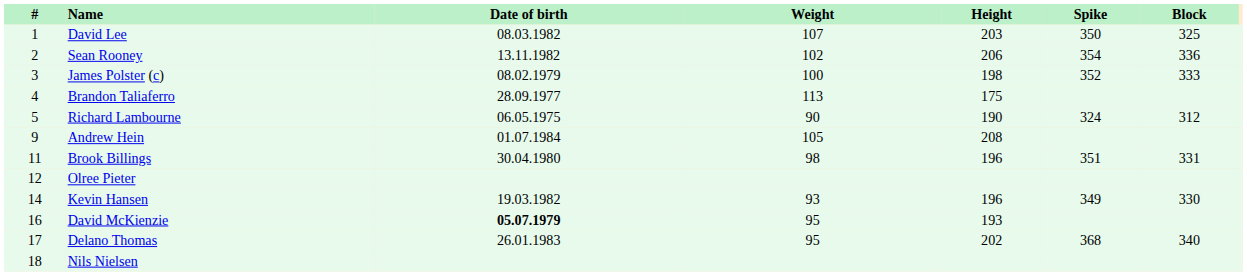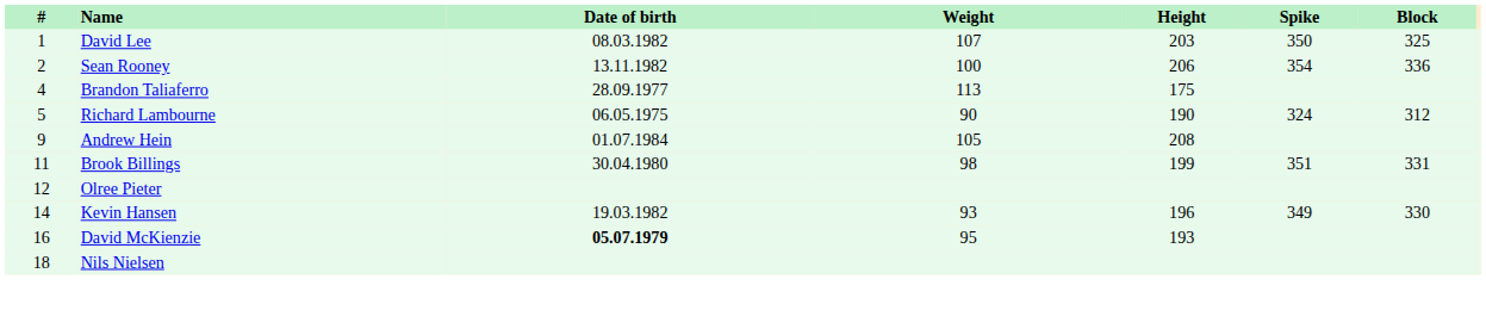 <table border=0 cellpadding=2 cellspacing=0  |- bgcolor=#FFECCE style="text-align:center; font-size:90%;" width=100%>
 <tr bgcolor=#BBF0C9>
 <th width=5%>#</th>
 <th width=25% align=left>Name</th>
 <th width=25%>Date of birth</th>
 <th width=21%>Weight</th>
 <th width=8%>Height</th>
 <th width=8%>Spike</th>
 <th width=8%>Block</th>
 </tr>
 <tr bgcolor=#E7FAEC>
 <td>1</td>
 <td align=left><a href='#'>David Lee</a></td>
 <td>08.03.1982</td>
 <td>107</td>
 <td>203</td>
 <td>350</td>
 <td>325</td>
 <td></td>
 </tr>
 <tr bgcolor=#E7FAEC>
 <td>2</td>
 <td align=left><a href='#'>Sean Rooney</a></td>
 <td>13.11.1982</td>
-<td>102</td>
+<td>100</td>
 <td>206</td>
 <td>354</td>
 <td>336</td>
-<td></td>
-</tr>
-<tr bgcolor=#E7FAEC>
-<td>3</td>
-<td align=left><a href='#'>James Polster</a> (<a href='#'>c</a>)</td>
-<td>08.02.1979</td>
-<td>100</td>
-<td>198</td>
-<td>352</td>
-<td>333</td>
 <td></td>
 </tr>
 <tr bgcolor=#E7FAEC>
 <td>4</td>
 <td align=left><a href='#'>Brandon Taliaferro</a></td>
 <td>28.09.1977</td>
 <td>113</td>
 <td>175</td>
 <td></td>
 <td></td>
 <td></td>
 </tr>
 <tr bgcolor=#E7FAEC>
 <td>5</td>
 <td align=left><a href='#'>Richard Lambourne</a></td>
 <td>06.05.1975</td>
 <td>90</td>
 <td>190</td>
 <td>324</td>
 <td>312</td>
 <td></td>
 </tr>
 <tr bgcolor=#E7FAEC>
 <td>9</td>
 <td align=left><a href='#'>Andrew Hein</a></td>
 <td>01.07.1984</td>
 <td>105</td>
 <td>208</td>
 <td></td>
 <td></td>
 <td></td>
 </tr>
 <tr bgcolor=#E7FAEC>
 <td>11</td>
 <td align=left><a href='#'>Brook Billings</a></td>
 <td>30.04.1980</td>
 <td>98</td>
-<td>196</td>
+<td>199</td>
 <td>351</td>
 <td>331</td>
 <td></td>
 </tr>
 <tr bgcolor=#E7FAEC>
 <td>12</td>
 <td align=left><a href='#'>Olree Pieter</a></td>
 <td></td>
 <td></td>
 <td></td>
 <td></td>
 <td></td>
 <td></td>
 </tr>
 <tr bgcolor=#E7FAEC>
 <td>14</td>
 <td align=left><a href='#'>Kevin Hansen</a></td>
 <td>19.03.1982</td>
 <td>93</td>
 <td>196</td>
 <td>349</td>
 <td>330</td>
 <td></td>
 </tr>
 <tr bgcolor=#E7FAEC>
 <td>16</td>
 <td align=left><a href='#'>David McKienzie</a></td>
 <td><strong>05.07.1979</strong></td>
 <td>95</td>
 <td>193</td>
 <td></td>
 <td></td>
 <td></td>
 </tr>
 <tr bgcolor=#E7FAEC>
-<td>17</td>
-<td align=left><a href='#'>Delano Thomas</a></td>
-<td>26.01.1983</td>
-<td>95</td>
-<td>202</td>
-<td>368</td>
-<td>340</td>
-<td></td>
-</tr>
-<tr bgcolor=#E7FAEC>
 <td>18</td>
 <td align=left><a href='#'>Nils Nielsen</a></td>
 <td></td>
 <td></td>
 <td></td>
 <td></td>
 <td></td>
 <td></td>
 </tr>
 </table>
